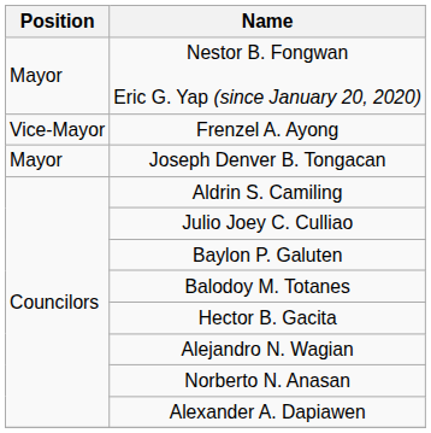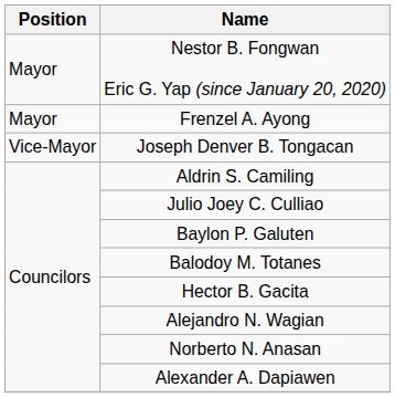 <table class="wikitable" style="line-height:1.20em; font-size:100%;">
 <tr>
 <th>Position</th>
 <th>Name</th>
 </tr>
 <tr>
 <td>Mayor</td>
 <td style="text-align:center;">Nestor B. Fongwan<br><br>Eric G. Yap <em>(since January 20, 2020)</em></td>
 </tr>
 <tr>
-<td>Vice-Mayor</td>
+<td>Mayor</td>
 <td style="text-align:center;">Frenzel A. Ayong</td>
 </tr>
 <tr>
-<td>Mayor</td>
+<td>Vice-Mayor</td>
 <td style="text-align:center;">Joseph Denver B. Tongacan</td>
 </tr>
 <tr>
 <td rowspan=8>Councilors</td>
 <td style="text-align:center;">Aldrin S. Camiling</td>
 </tr>
 <tr>
 <td style="text-align:center;">Julio Joey C. Culliao</td>
 </tr>
 <tr>
 <td style="text-align:center;">Baylon P. Galuten</td>
 </tr>
 <tr>
 <td style="text-align:center;">Balodoy M. Totanes</td>
 </tr>
 <tr>
 <td style="text-align:center;">Hector B. Gacita</td>
 </tr>
 <tr>
 <td style="text-align:center;">Alejandro N. Wagian</td>
 </tr>
 <tr>
 <td style="text-align:center;">Norberto N. Anasan</td>
 </tr>
 <tr>
 <td style="text-align:center;">Alexander A. Dapiawen</td>
 </tr>
 <tr>
 </tr>
 </table>
